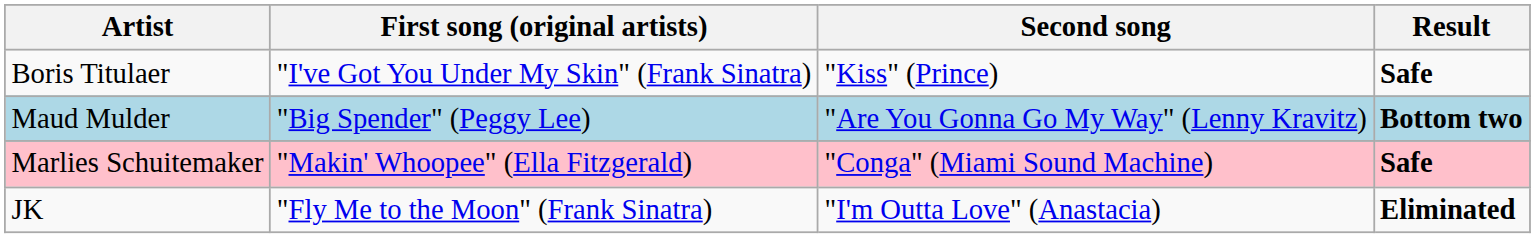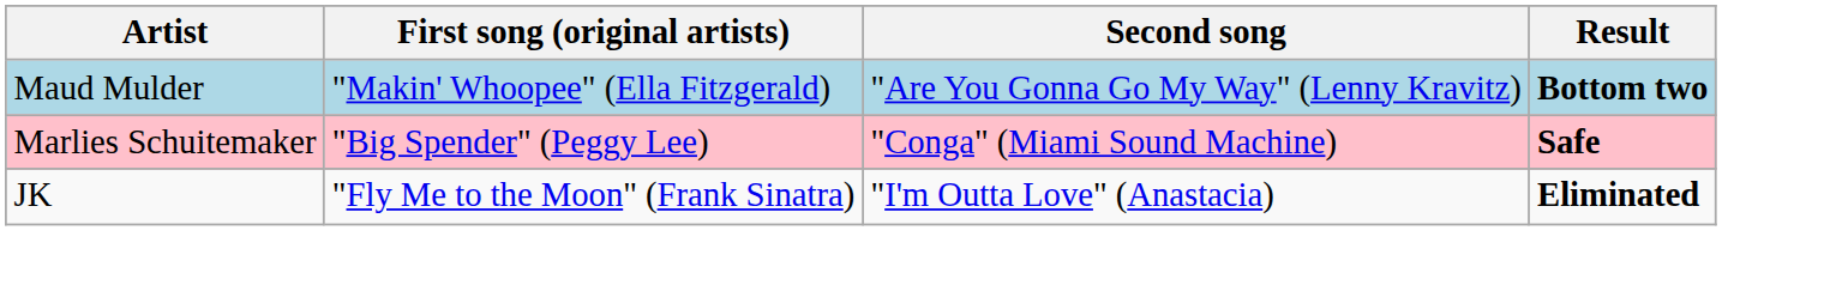 <table class=wikitable>
 <tr>
 <th>Artist</th>
 <th>First song (original artists)</th>
 <th>Second song</th>
 <th>Result</th>
 </tr>
-<tr>
-<td>Boris Titulaer</td>
-<td>"<a href='#'>I've Got You Under My Skin</a>" (<a href='#'>Frank Sinatra</a>)</td>
-<td>"<a href='#'>Kiss</a>" (<a href='#'>Prince</a>)</td>
-<td><strong>Safe</strong></td>
-</tr>
 <tr style="background:lightblue;">
 <td>Maud Mulder</td>
-<td>"<a href='#'>Big Spender</a>" (<a href='#'>Peggy Lee</a>)</td>
+<td>"<a href='#'>Makin' Whoopee</a>" (<a href='#'>Ella Fitzgerald</a>)</td>
 <td>"<a href='#'>Are You Gonna Go My Way</a>" (<a href='#'>Lenny Kravitz</a>)</td>
 <td><strong>Bottom two</strong></td>
 </tr>
 <tr style="background:pink;">
 <td>Marlies Schuitemaker</td>
-<td>"<a href='#'>Makin' Whoopee</a>" (<a href='#'>Ella Fitzgerald</a>)</td>
+<td>"<a href='#'>Big Spender</a>" (<a href='#'>Peggy Lee</a>)</td>
 <td>"<a href='#'>Conga</a>" (<a href='#'>Miami Sound Machine</a>)</td>
 <td><strong>Safe</strong></td>
 </tr>
 <tr>
 <td>JK</td>
 <td>"<a href='#'>Fly Me to the Moon</a>" (<a href='#'>Frank Sinatra</a>)</td>
 <td>"<a href='#'>I'm Outta Love</a>" (<a href='#'>Anastacia</a>)</td>
 <td><strong>Eliminated</strong></td>
 </tr>
 </table>
